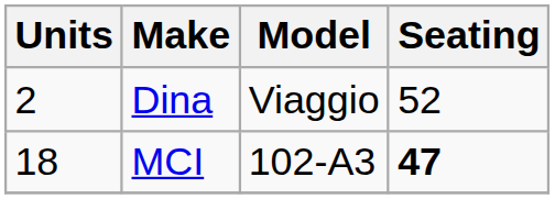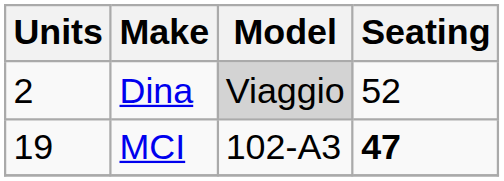 <table class="wikitable">
 <tr>
 <th>Units</th>
 <th>Make</th>
 <th>Model</th>
 <th>Seating</th>
 </tr>
 <tr>
 <td>2</td>
 <td><a href='#'>Dina</a></td>
-<td>Viaggio</td>
+<td style="background: lightgrey;">Viaggio</td>
 <td>52</td>
 </tr>
 <tr>
-<td>18</td>
+<td>19</td>
 <td><a href='#'>MCI</a></td>
 <td>102-A3</td>
 <td><strong>47</strong></td>
 </tr>
 <tr>
 </tr>
 </table>
